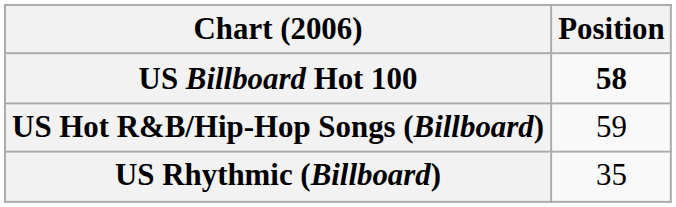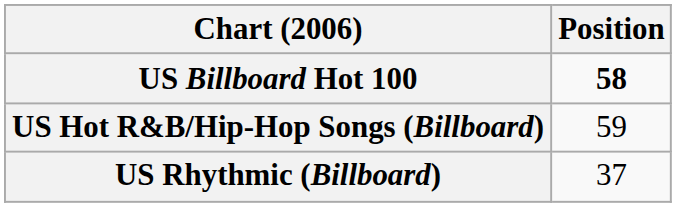 <table class="wikitable sortable plainrowheaders" style="text-align:center">
 <tr>
 <th scope="col">Chart (2006)</th>
 <th scope="col">Position</th>
 </tr>
 <tr>
 <th scope="row">US <em>Billboard</em> Hot 100</th>
 <td><strong>58</strong></td>
 </tr>
 <tr>
 <th scope="row">US Hot R&B/Hip-Hop Songs (<em>Billboard</em>)</th>
 <td>59</td>
 </tr>
 <tr>
 <th scope="row">US Rhythmic (<em>Billboard</em>)</th>
-<td>35</td>
+<td>37</td>
 </tr>
 </table>
